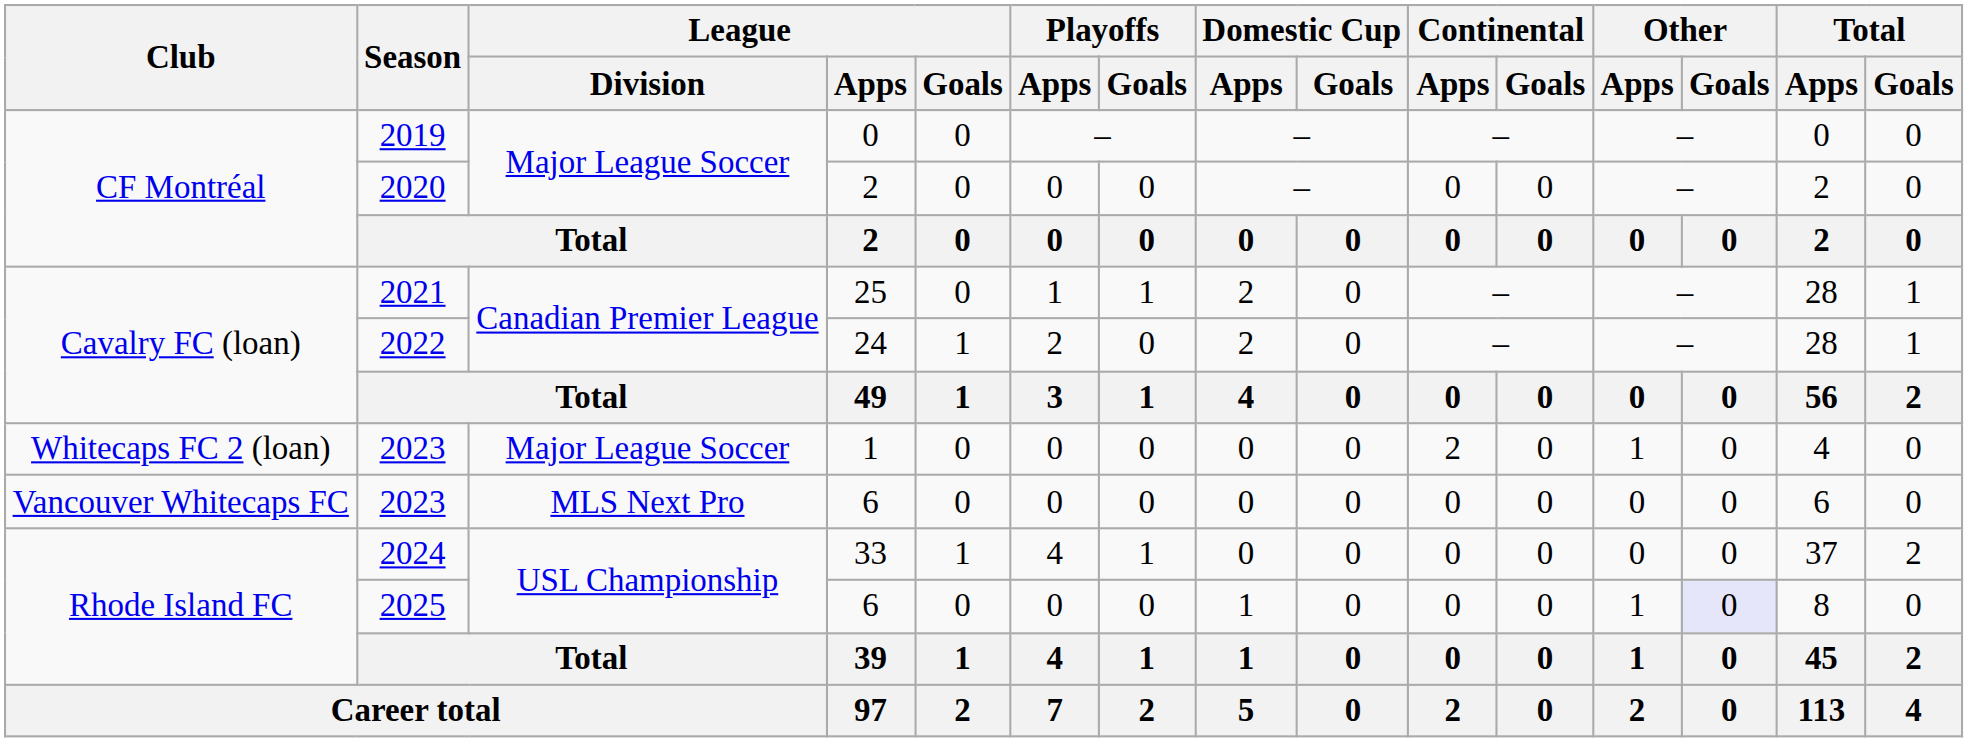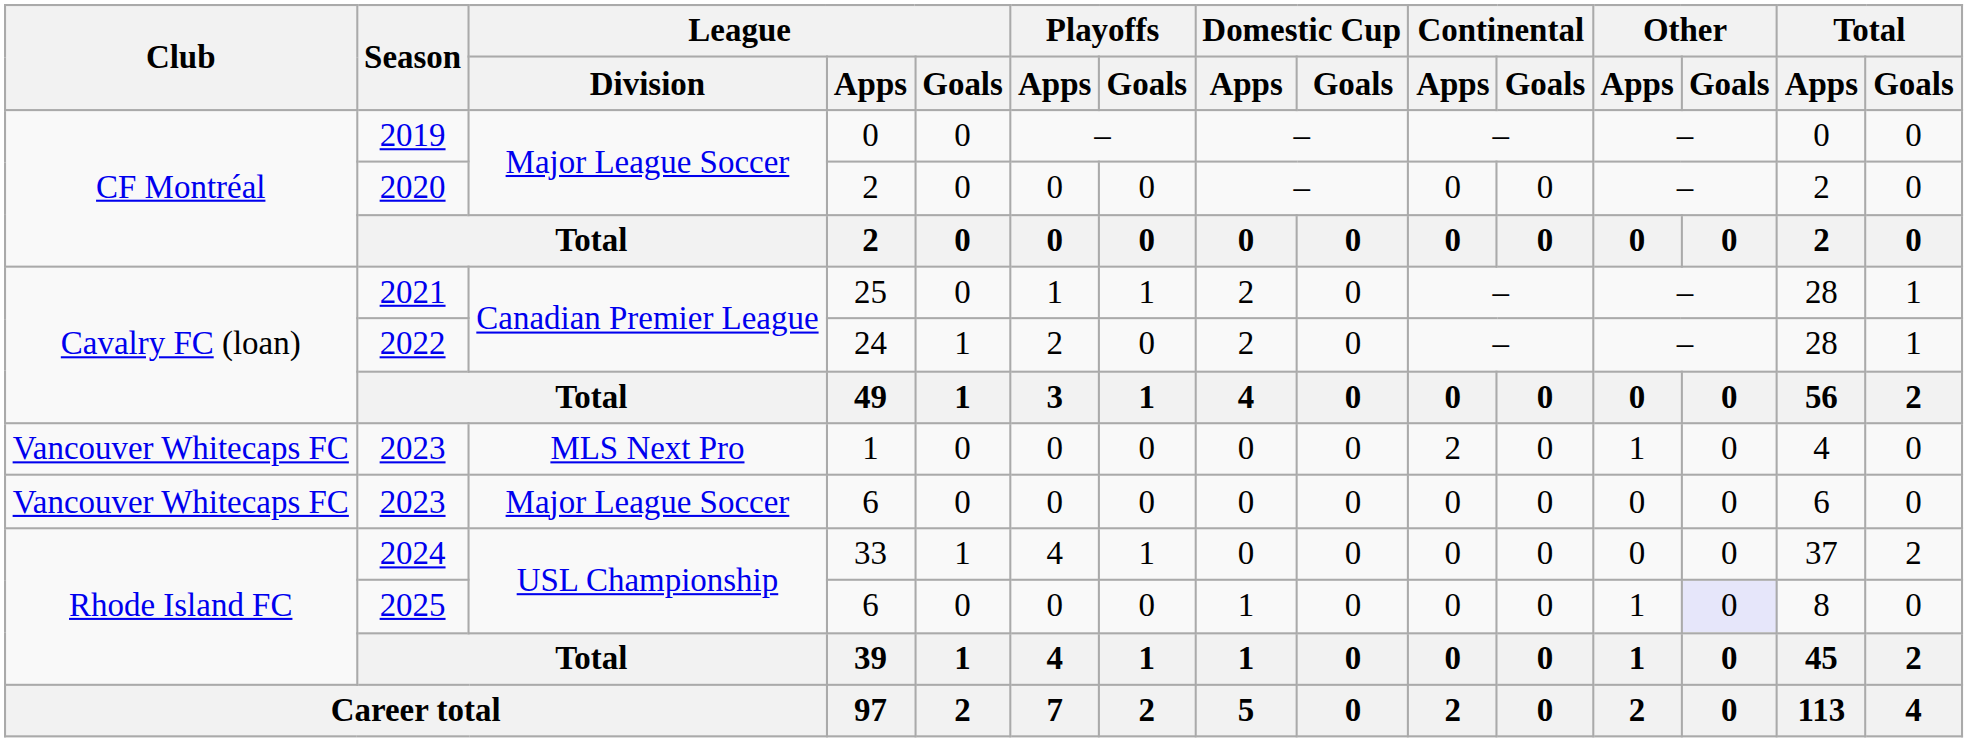 <table class="wikitable" style="text-align: center">
 <tr>
 <th rowspan="2">Club</th>
 <th rowspan="2">Season</th>
 <th colspan="3">League</th>
 <th colspan="2">Playoffs</th>
 <th colspan="2">Domestic Cup</th>
 <th colspan="2">Continental</th>
 <th colspan="2">Other</th>
 <th colspan="2">Total</th>
 </tr>
 <tr>
 <th>Division</th>
 <th>Apps</th>
 <th>Goals</th>
 <th>Apps</th>
 <th>Goals</th>
 <th>Apps</th>
 <th>Goals</th>
 <th>Apps</th>
 <th>Goals</th>
 <th>Apps</th>
 <th>Goals</th>
 <th>Apps</th>
 <th>Goals</th>
 </tr>
 <tr>
 <td rowspan=3><a href='#'>CF Montréal</a></td>
 <td><a href='#'>2019</a></td>
 <td rowspan=2><a href='#'>Major League Soccer</a></td>
 <td>0</td>
 <td>0</td>
 <td colspan="2">–</td>
 <td colspan="2">–</td>
 <td colspan="2">–</td>
 <td colspan="2">–</td>
 <td>0</td>
 <td>0</td>
 </tr>
 <tr>
 <td><a href='#'>2020</a></td>
 <td>2</td>
 <td>0</td>
 <td>0</td>
 <td>0</td>
 <td colspan="2">–</td>
 <td>0</td>
 <td>0</td>
 <td colspan="2">–</td>
 <td>2</td>
 <td>0</td>
 </tr>
 <tr>
 <th colspan="2"><strong>Total</strong></th>
 <th>2</th>
 <th>0</th>
 <th>0</th>
 <th>0</th>
 <th>0</th>
 <th>0</th>
 <th>0</th>
 <th>0</th>
 <th>0</th>
 <th>0</th>
 <th>2</th>
 <th>0</th>
 </tr>
 <tr>
 <td rowspan=3><a href='#'>Cavalry FC</a> (loan)</td>
 <td><a href='#'>2021</a></td>
 <td rowspan=2><a href='#'>Canadian Premier League</a></td>
 <td>25</td>
 <td>0</td>
 <td>1</td>
 <td>1</td>
 <td>2</td>
 <td>0</td>
 <td colspan="2">–</td>
 <td colspan="2">–</td>
 <td>28</td>
 <td>1</td>
 </tr>
 <tr>
 <td><a href='#'>2022</a></td>
 <td>24</td>
 <td>1</td>
 <td>2</td>
 <td>0</td>
 <td>2</td>
 <td>0</td>
 <td colspan="2">–</td>
 <td colspan="2">–</td>
 <td>28</td>
 <td>1</td>
 </tr>
 <tr>
 <th colspan="2"><strong>Total</strong></th>
 <th>49</th>
 <th>1</th>
 <th>3</th>
 <th>1</th>
 <th>4</th>
 <th>0</th>
 <th>0</th>
 <th>0</th>
 <th>0</th>
 <th>0</th>
 <th>56</th>
 <th>2</th>
 </tr>
 <tr>
-<td><a href='#'>Whitecaps FC 2</a> (loan)</td>
+<td><a href='#'>Vancouver Whitecaps FC</a></td>
 <td><a href='#'>2023</a></td>
-<td><a href='#'>Major League Soccer</a></td>
+<td><a href='#'>MLS Next Pro</a></td>
 <td>1</td>
 <td>0</td>
 <td>0</td>
 <td>0</td>
 <td>0</td>
 <td>0</td>
 <td>2</td>
 <td>0</td>
 <td>1</td>
 <td>0</td>
 <td>4</td>
 <td>0</td>
 </tr>
 <tr>
 <td><a href='#'>Vancouver Whitecaps FC</a></td>
 <td><a href='#'>2023</a></td>
-<td><a href='#'>MLS Next Pro</a></td>
+<td><a href='#'>Major League Soccer</a></td>
 <td>6</td>
 <td>0</td>
 <td>0</td>
 <td>0</td>
 <td>0</td>
 <td>0</td>
 <td>0</td>
 <td>0</td>
 <td>0</td>
 <td>0</td>
 <td>6</td>
 <td>0</td>
 </tr>
 <tr>
 <td rowspan="3"><a href='#'>Rhode Island FC</a></td>
 <td><a href='#'>2024</a></td>
 <td rowspan="2"><a href='#'>USL Championship</a></td>
 <td>33</td>
 <td>1</td>
 <td>4</td>
 <td>1</td>
 <td>0</td>
 <td>0</td>
 <td>0</td>
 <td>0</td>
 <td>0</td>
 <td>0</td>
 <td>37</td>
 <td>2</td>
 </tr>
 <tr>
 <td><a href='#'>2025</a></td>
 <td>6</td>
 <td>0</td>
 <td>0</td>
 <td>0</td>
 <td>1</td>
 <td>0</td>
 <td>0</td>
 <td>0</td>
 <td>1</td>
 <td style="background: lavender;">0</td>
 <td>8</td>
 <td>0</td>
 </tr>
 <tr>
 <th colspan="2"><strong>Total</strong></th>
 <th>39</th>
 <th>1</th>
 <th>4</th>
 <th>1</th>
 <th>1</th>
 <th>0</th>
 <th>0</th>
 <th>0</th>
 <th>1</th>
 <th>0</th>
 <th>45</th>
 <th>2</th>
 </tr>
 <tr>
 <th colspan="3"><strong>Career total</strong></th>
 <th>97</th>
 <th>2</th>
 <th>7</th>
 <th>2</th>
 <th>5</th>
 <th>0</th>
 <th>2</th>
 <th>0</th>
 <th>2</th>
 <th>0</th>
 <th>113</th>
 <th>4</th>
 </tr>
 </table>
